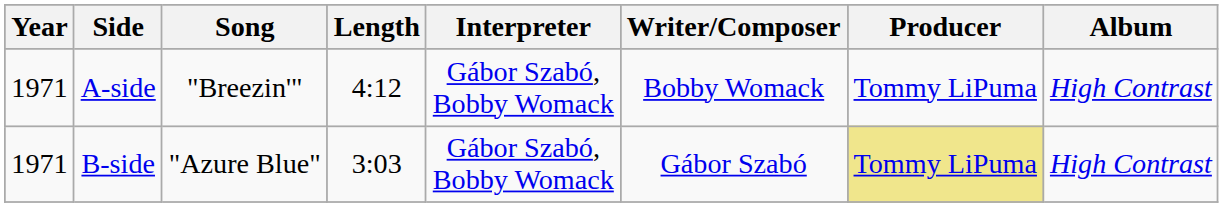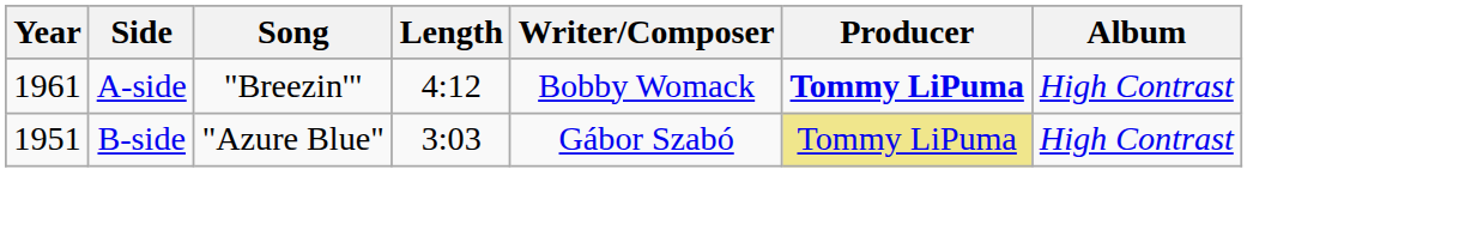 <table class="wikitable">
 <tr>
 <th>Year</th>
 <th>Side</th>
 <th>Song</th>
 <th>Length</th>
-<th>Interpreter</th>
 <th>Writer/Composer</th>
 <th>Producer</th>
 <th>Album</th>
 </tr>
 <tr>
-<td style="text-align:center;">1971</td>
+<td style="text-align:center;">1961</td>
 <td style="text-align:center;"><a href='#'>A-side</a></td>
 <td style="text-align:center;">"Breezin'"</td>
 <td style="text-align:center;">4:12</td>
-<td style="text-align:center;"><a href='#'>Gábor Szabó</a>,<br> <a href='#'>Bobby Womack</a></td>
 <td style="text-align:center;"><a href='#'>Bobby Womack</a></td>
-<td style="text-align:center;"><a href='#'>Tommy LiPuma</a></td>
+<td style="text-align:center;"><strong><a href='#'>Tommy LiPuma</a></strong></td>
 <td style="text-align:center;"><em><a href='#'>High Contrast</a></em></td>
 </tr>
 <tr>
-<td style="text-align:center;">1971</td>
+<td style="text-align:center;">1951</td>
 <td style="text-align:center;"><a href='#'>B-side</a></td>
 <td style="text-align:center;">"Azure Blue"</td>
 <td style="text-align:center;">3:03<br></td>
-<td style="text-align:center;"><a href='#'>Gábor Szabó</a>,<br> <a href='#'>Bobby Womack</a></td>
 <td style="text-align:center;"><a href='#'>Gábor Szabó</a></td>
 <td style="background: khaki; text-align:center;"><a href='#'>Tommy LiPuma</a></td>
 <td style="text-align:center;"><em><a href='#'>High Contrast</a></em></td>
 </tr>
 </table>
